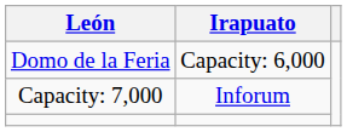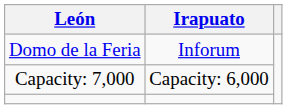 <table class="wikitable" style="text-align:center">
 <tr>
 <th><a href='#'>León</a></th>
 <th><a href='#'>Irapuato</a></th>
 <th colspan="3"></th>
 </tr>
 <tr>
 <td><a href='#'>Domo de la Feria</a></td>
-<td>Capacity: 6,000</td>
+<td><a href='#'>Inforum</a></td>
 </tr>
 <tr>
 <td>Capacity: 7,000</td>
-<td><a href='#'>Inforum</a></td>
+<td>Capacity: 6,000</td>
 </tr>
 <tr>
 <td></td>
 <td></td>
 </tr>
 </table>
